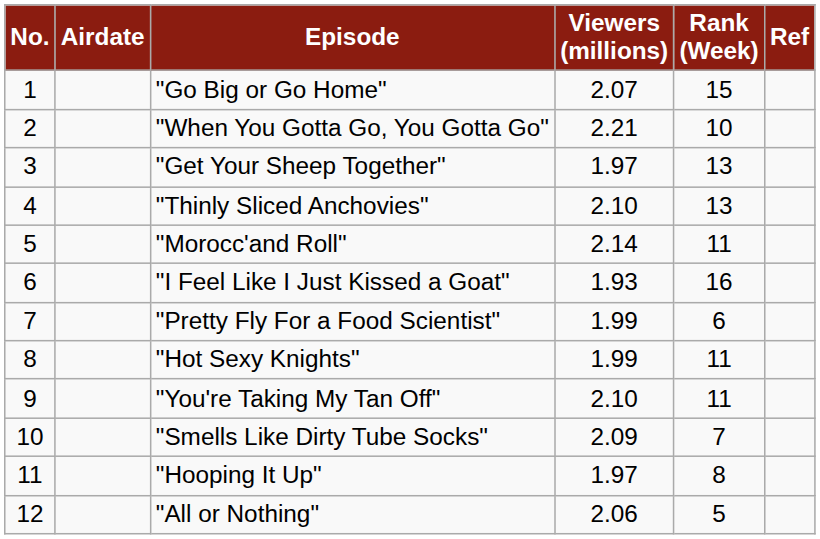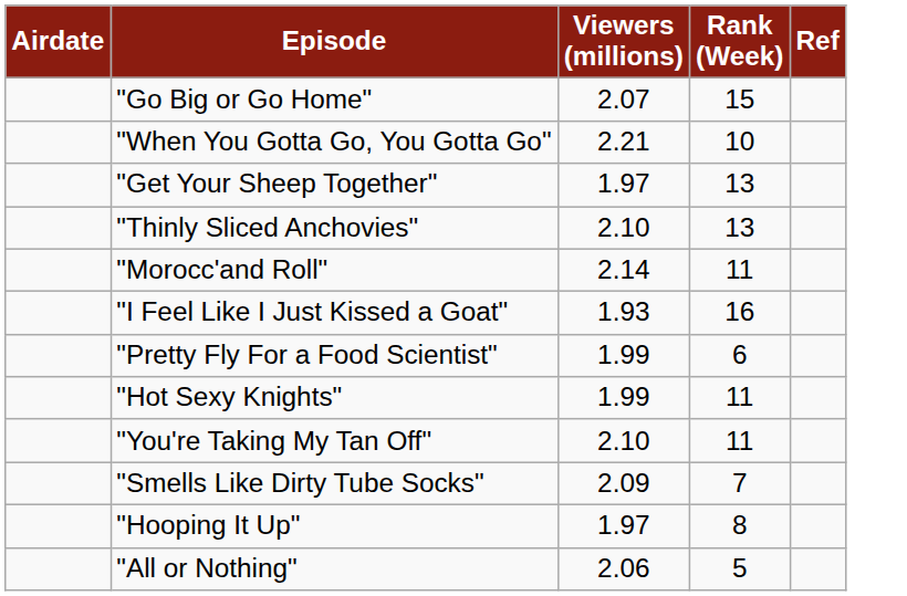 <table class="wikitable" style="text-align:center;">
 <tr>
-<th style="background:#8b1c10; color:white;">No.</th>
 <th style="background:#8b1c10; color:white;">Airdate</th>
 <th style="background:#8b1c10; color:white;">Episode</th>
 <th style="background:#8b1c10; color:white;">Viewers<br>(millions)</th>
 <th style="background:#8b1c10; color:white;">Rank<br>(Week)</th>
 <th style="background:#8b1c10; color:white;">Ref</th>
 </tr>
 <tr>
-<td>1</td>
 <td style="text-align:left;"></td>
 <td style="text-align:left;">"Go Big or Go Home"</td>
 <td>2.07</td>
 <td>15</td>
 <td></td>
 </tr>
 <tr>
-<td>2</td>
 <td style="text-align:left;"></td>
 <td style="text-align:left;">"When You Gotta Go, You Gotta Go"</td>
 <td>2.21</td>
 <td>10</td>
 <td></td>
 </tr>
 <tr>
-<td>3</td>
 <td style="text-align:left;"></td>
 <td style="text-align:left;">"Get Your Sheep Together"</td>
 <td>1.97</td>
 <td>13</td>
 <td></td>
 </tr>
 <tr>
-<td>4</td>
 <td style="text-align:left;"></td>
 <td style="text-align:left;">"Thinly Sliced Anchovies"</td>
 <td>2.10</td>
 <td>13</td>
 <td></td>
 </tr>
 <tr>
-<td>5</td>
 <td style="text-align:left;"></td>
 <td style="text-align:left;">"Morocc'and Roll"</td>
 <td>2.14</td>
 <td>11</td>
 <td></td>
 </tr>
 <tr>
-<td>6</td>
 <td style="text-align:left;"></td>
 <td style="text-align:left;">"I Feel Like I Just Kissed a Goat"</td>
 <td>1.93</td>
 <td>16</td>
 <td></td>
 </tr>
 <tr>
-<td>7</td>
 <td style="text-align:left;"></td>
 <td style="text-align:left;">"Pretty Fly For a Food Scientist"</td>
 <td>1.99</td>
 <td>6</td>
 <td></td>
 </tr>
 <tr>
-<td>8</td>
 <td style="text-align:left;"></td>
 <td style="text-align:left;">"Hot Sexy Knights"</td>
 <td>1.99</td>
 <td>11</td>
 <td></td>
 </tr>
 <tr>
-<td>9</td>
 <td style="text-align:left;"></td>
 <td style="text-align:left;">"You're Taking My Tan Off"</td>
 <td>2.10</td>
 <td>11</td>
 <td></td>
 </tr>
 <tr>
-<td>10</td>
 <td style="text-align:left;"></td>
 <td style="text-align:left;">"Smells Like Dirty Tube Socks"</td>
 <td>2.09</td>
 <td>7</td>
 <td></td>
 </tr>
 <tr>
-<td>11</td>
 <td style="text-align:left;"></td>
 <td style="text-align:left;">"Hooping It Up"</td>
 <td>1.97</td>
 <td>8</td>
 <td></td>
 </tr>
 <tr>
-<td>12</td>
 <td style="text-align:left;"></td>
 <td style="text-align:left;">"All or Nothing"</td>
 <td>2.06</td>
 <td>5</td>
 <td></td>
 </tr>
 </table>
